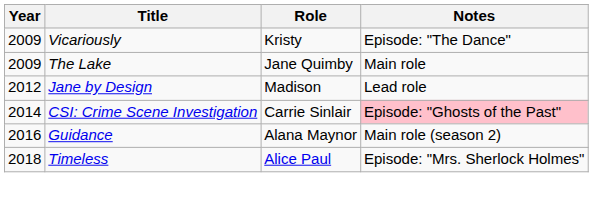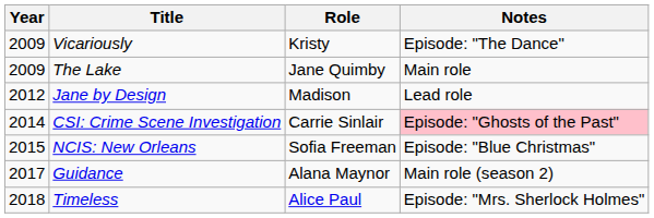 <table class="wikitable sortable">
 <tr>
 <th>Year</th>
 <th>Title</th>
 <th>Role</th>
 <th class="unsortable">Notes</th>
 </tr>
 <tr>
 <td>2009</td>
 <td><em>Vicariously</em></td>
 <td>Kristy</td>
 <td>Episode: "The Dance"</td>
 </tr>
 <tr>
 <td>2009</td>
 <td><em>The Lake</em></td>
 <td>Jane Quimby</td>
 <td>Main role</td>
 </tr>
 <tr>
 <td>2012</td>
 <td><em><a href='#'>Jane by Design</a></em></td>
 <td>Madison</td>
 <td>Lead role</td>
 </tr>
 <tr>
 <td>2014</td>
 <td><em><a href='#'>CSI: Crime Scene Investigation</a></em></td>
 <td>Carrie Sinlair</td>
 <td style="background: pink;">Episode: "Ghosts of the Past"</td>
 </tr>
 <tr>
-<td>2016</td>
+<td>2015</td>
+<td><em><a href='#'>NCIS: New Orleans</a></em></td>
+<td>Sofia Freeman</td>
+<td>Episode: "Blue Christmas"</td>
+</tr>
+<tr>
+<td>2017</td>
 <td><em><a href='#'>Guidance</a></em></td>
 <td>Alana Maynor</td>
 <td>Main role (season 2)</td>
 </tr>
 <tr>
 <td>2018</td>
 <td><em><a href='#'>Timeless</a></em></td>
 <td><a href='#'>Alice Paul</a></td>
 <td>Episode: "Mrs. Sherlock Holmes"</td>
 </tr>
 </table>
